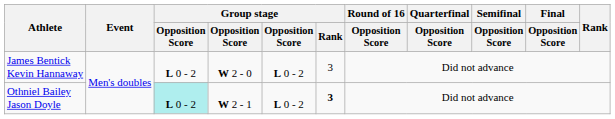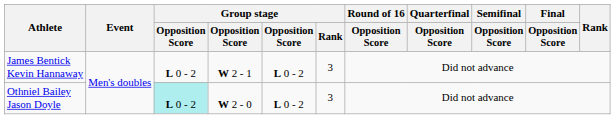 <table class="wikitable" style="font-size:90%">
 <tr>
 <th rowspan=2>Athlete</th>
 <th rowspan=2>Event</th>
 <th colspan=4>Group stage</th>
 <th>Round of 16</th>
 <th>Quarterfinal</th>
 <th>Semifinal</th>
 <th>Final</th>
 <th rowspan=2>Rank</th>
 </tr>
 <tr style="font-size:95%">
 <th>Opposition<br>Score</th>
 <th>Opposition<br>Score</th>
 <th>Opposition<br>Score</th>
 <th>Rank</th>
 <th>Opposition<br>Score</th>
 <th>Opposition<br>Score</th>
 <th>Opposition<br>Score</th>
 <th>Opposition<br>Score</th>
 </tr>
 <tr align=center>
 <td align=left><a href='#'>James Bentick</a><br><a href='#'>Kevin Hannaway</a></td>
 <td align=left rowspan=2><a href='#'>Men's doubles</a></td>
 <td><br><strong>L</strong> 0 - 2</td>
-<td><br><strong>W</strong> 2 - 0</td>
+<td><br><strong>W</strong> 2 - 1</td>
 <td><br><strong>L</strong> 0 - 2</td>
 <td>3</td>
 <td colspan=5>Did not advance</td>
 </tr>
 <tr align=center>
 <td align=left><a href='#'>Othniel Bailey</a><br><a href='#'>Jason Doyle</a></td>
 <td style="background: paleturquoise;"><br><strong>L</strong> 0 - 2</td>
-<td><br><strong>W</strong> 2 - 1</td>
+<td><br><strong>W</strong> 2 - 0</td>
 <td><br><strong>L</strong> 0 - 2</td>
-<td><strong>3</strong></td>
+<td>3</td>
 <td colspan=5>Did not advance</td>
 </tr>
 </table>
